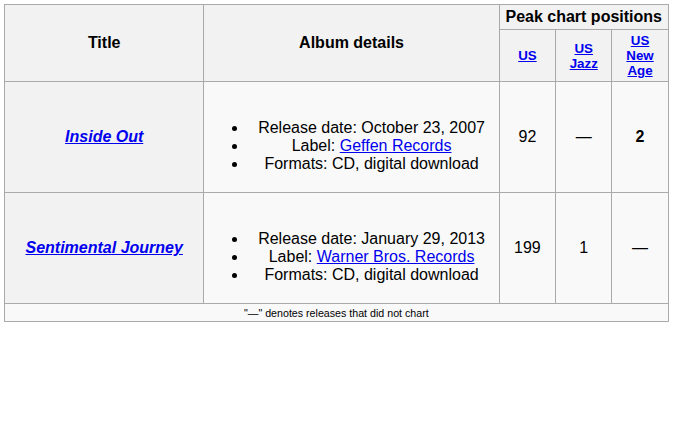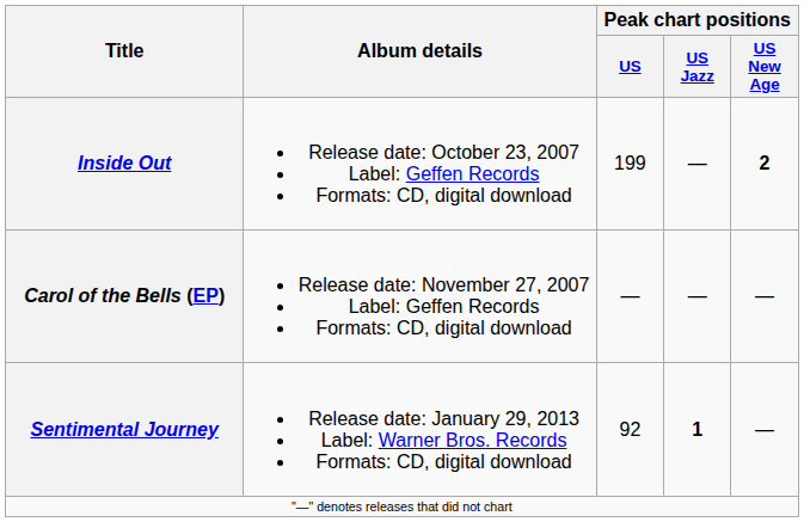 <table class="wikitable plainrowheaders" style="text-align:center;">
 <tr>
 <th rowspan="2" style="width:12em;">Title</th>
 <th rowspan="2" style="width:18em;">Album details</th>
 <th colspan="3">Peak chart positions</th>
 </tr>
 <tr style="font-size:smaller;">
 <th style="width:50px;"><a href='#'>US</a></th>
 <th style="width:50px;"><a href='#'>US Jazz</a></th>
 <th style="width:50px;"><a href='#'>US<br>New Age</a></th>
 </tr>
 <tr>
 <th scope="row"><em><a href='#'>Inside Out</a></em></th>
 <td><br><ul><li>Release date: October 23, 2007</li><li>Label: <a href='#'>Geffen Records</a></li><li>Formats: CD, digital download</li></ul></td>
-<td>92</td>
+<td>199</td>
 <td>—</td>
 <td><strong>2</strong></td>
 </tr>
 <tr>
+<th scope="row"><em>Carol of the Bells</em> (<a href='#'>EP</a>)</th>
+<td><br><ul><li>Release date: November 27, 2007</li><li>Label: Geffen Records</li><li>Formats: CD, digital download</li></ul></td>
+<td>—</td>
+<td>—</td>
+<td>—</td>
+</tr>
+<tr>
 <th scope="row"><em><a href='#'>Sentimental Journey</a></em></th>
 <td><br><ul><li>Release date: January 29, 2013</li><li>Label: <a href='#'>Warner Bros. Records</a></li><li>Formats: CD, digital download</li></ul></td>
-<td>199</td>
-<td>1</td>
+<td>92</td>
+<td><strong>1</strong></td>
 <td>—</td>
 </tr>
 <tr>
 <td colspan="5" style="font-size:8pt">"—" denotes releases that did not chart</td>
 </tr>
 </table>
